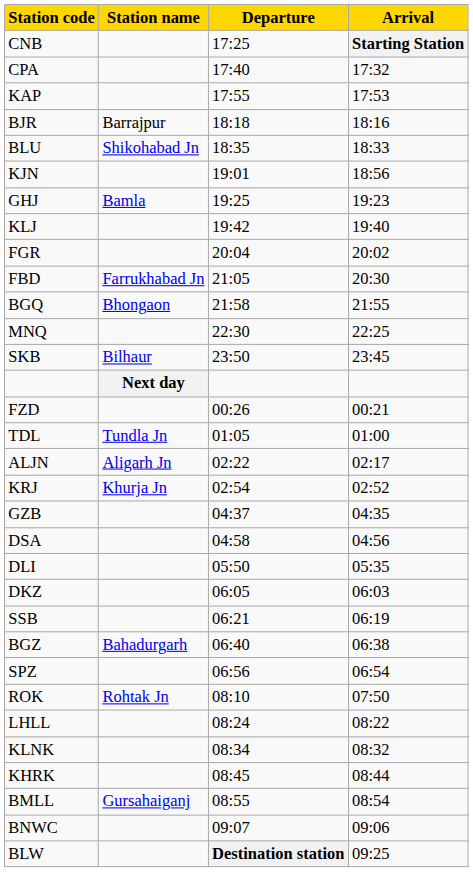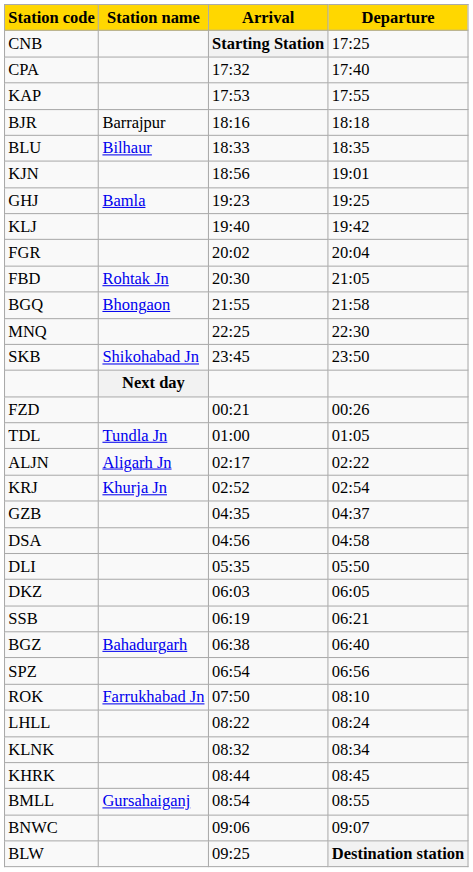 <table class="wikitable">
 <tr>
 <th style="background-color:#FFD700">Station code</th>
 <th style="background-color:#FFD700">Station name</th>
+<th style="background-color:#FFD700">Arrival</th>
 <th style="background-color:#FFD700">Departure</th>
-<th style="background-color:#FFD700">Arrival</th>
 </tr>
 <tr>
 <td valign="top">CNB</td>
 <td valign="top"></td>
+<th valign="top">Starting Station</th>
 <td valign="top">17:25</td>
-<th valign="top">Starting Station</th>
 </tr>
 <tr>
 <td valign="top">CPA</td>
 <td valign="top"></td>
+<td valign="top">17:32</td>
 <td valign="top">17:40</td>
-<td valign="top">17:32</td>
 </tr>
 <tr>
 <td valign="top">KAP</td>
 <td valign="top"></td>
+<td valign="top">17:53</td>
 <td valign="top">17:55</td>
-<td valign="top">17:53</td>
 </tr>
 <tr>
 <td valign="top">BJR</td>
 <td valign="top">Barrajpur</td>
+<td valign="top">18:16</td>
 <td valign="top">18:18</td>
-<td valign="top">18:16</td>
 </tr>
 <tr>
 <td valign="top">BLU</td>
-<td valign="top"><a href='#'>Shikohabad Jn</a></td>
+<td valign="top"><a href='#'>Bilhaur</a></td>
+<td valign="top">18:33</td>
 <td valign="top">18:35</td>
-<td valign="top">18:33</td>
 </tr>
 <tr>
 <td valign="top">KJN</td>
 <td valign="top"></td>
+<td valign="top">18:56</td>
 <td valign="top">19:01</td>
-<td valign="top">18:56</td>
 </tr>
 <tr>
 <td valign="top">GHJ</td>
 <td><a href='#'>Bamla</a></td>
+<td valign="top">19:23</td>
 <td valign="top">19:25</td>
-<td valign="top">19:23</td>
 </tr>
 <tr>
 <td valign="top">KLJ</td>
 <td valign="top"></td>
+<td valign="top">19:40</td>
 <td valign="top">19:42</td>
-<td valign="top">19:40</td>
 </tr>
 <tr>
 <td valign="top">FGR</td>
 <td valign="top"></td>
+<td valign="top">20:02</td>
 <td valign="top">20:04</td>
-<td valign="top">20:02</td>
 </tr>
 <tr>
 <td valign="top">FBD</td>
-<td valign="top"><a href='#'>Farrukhabad Jn</a></td>
+<td><a href='#'>Rohtak Jn</a></td>
+<td valign="top">20:30</td>
 <td valign="top">21:05</td>
-<td valign="top">20:30</td>
 </tr>
 <tr Nibkarori     |21:30>
 <td valign="top">BGQ</td>
 <td valign="top"><a href='#'>Bhongaon</a></td>
+<td valign="top">21:55</td>
 <td valign="top">21:58</td>
-<td valign="top">21:55</td>
 </tr>
 <tr>
 <td valign="top">MNQ</td>
 <td valign="top"></td>
+<td valign="top">22:25</td>
 <td valign="top">22:30</td>
-<td valign="top">22:25</td>
 </tr>
 <tr>
 <td valign="top">SKB</td>
-<td valign="top"><a href='#'>Bilhaur</a></td>
+<td valign="top"><a href='#'>Shikohabad Jn</a></td>
+<td valign="top">23:45</td>
 <td valign="top">23:50</td>
-<td valign="top">23:45</td>
 </tr>
 <tr>
 <td></td>
 <th>Next day</th>
 <td></td>
 <td></td>
 </tr>
 <tr>
 <td valign="top">FZD</td>
 <td valign="top"></td>
+<td valign="top">00:21</td>
 <td valign="top">00:26</td>
-<td valign="top">00:21</td>
 </tr>
 <tr>
 <td valign="top">TDL</td>
 <td valign="top"><a href='#'>Tundla Jn</a></td>
+<td valign="top">01:00</td>
 <td valign="top">01:05</td>
-<td valign="top">01:00</td>
 </tr>
 <tr>
 <td>ALJN</td>
 <td><a href='#'>Aligarh Jn</a></td>
+<td>02:17</td>
 <td>02:22</td>
-<td>02:17</td>
 </tr>
 <tr>
 <td>KRJ</td>
 <td><a href='#'>Khurja Jn</a></td>
+<td>02:52</td>
 <td>02:54</td>
-<td>02:52</td>
 </tr>
 <tr>
 <td>GZB</td>
 <td></td>
+<td>04:35</td>
 <td>04:37</td>
-<td>04:35</td>
 </tr>
 <tr>
 <td>DSA</td>
 <td></td>
+<td>04:56</td>
 <td>04:58</td>
-<td>04:56</td>
 </tr>
 <tr>
 <td>DLI</td>
 <td></td>
+<td>05:35</td>
 <td>05:50</td>
-<td>05:35</td>
 </tr>
 <tr>
 <td>DKZ</td>
 <td></td>
+<td>06:03</td>
 <td>06:05</td>
-<td>06:03</td>
 </tr>
 <tr>
 <td>SSB</td>
 <td></td>
+<td>06:19</td>
 <td>06:21</td>
-<td>06:19</td>
 </tr>
 <tr>
 <td>BGZ</td>
 <td><a href='#'>Bahadurgarh</a></td>
+<td>06:38</td>
 <td>06:40</td>
-<td>06:38</td>
 </tr>
 <tr>
 <td>SPZ</td>
 <td></td>
+<td>06:54</td>
 <td>06:56</td>
-<td>06:54</td>
 </tr>
 <tr>
 <td>ROK</td>
-<td><a href='#'>Rohtak Jn</a></td>
+<td valign="top"><a href='#'>Farrukhabad Jn</a></td>
+<td>07:50</td>
 <td>08:10</td>
-<td>07:50</td>
 </tr>
 <tr>
 <td>LHLL</td>
 <td></td>
+<td>08:22</td>
 <td>08:24</td>
-<td>08:22</td>
 </tr>
 <tr>
 <td>KLNK</td>
 <td></td>
+<td>08:32</td>
 <td>08:34</td>
-<td>08:32</td>
 </tr>
 <tr>
 <td>KHRK</td>
 <td></td>
+<td>08:44</td>
 <td>08:45</td>
-<td>08:44</td>
 </tr>
 <tr>
 <td>BMLL</td>
 <td valign="top"><a href='#'>Gursahaiganj</a></td>
+<td>08:54</td>
 <td>08:55</td>
-<td>08:54</td>
 </tr>
 <tr>
 <td>BNWC</td>
 <td></td>
+<td>09:06</td>
 <td>09:07</td>
-<td>09:06</td>
 </tr>
 <tr>
 <td>BLW</td>
 <td></td>
+<td>09:25</td>
 <th>Destination station</th>
-<td>09:25</td>
 </tr>
 </table>
